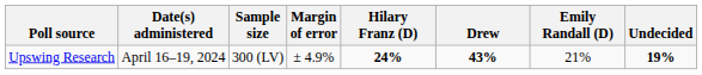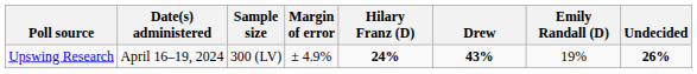 <table class="wikitable" style="font-size:90%;text-align:center;">
 <tr valign=bottom>
 <th>Poll source</th>
 <th>Date(s)<br>administered</th>
 <th>Sample<br>size</th>
 <th>Margin<br>of error</th>
 <th style="width:90px;">Hilary<br>Franz (D)</th>
 <th style="width:90px;">Drew<br></th>
 <th style="width:90px;">Emily<br>Randall (D)</th>
 <th>Undecided</th>
 </tr>
 <tr>
 <td style="text-align:left;"><a href='#'>Upswing Research</a></td>
 <td>April 16–19, 2024</td>
 <td>300 (LV)</td>
 <td>± 4.9%</td>
 <td><strong>24%</strong></td>
 <td><strong>43%</strong></td>
-<td>21%</td>
-<td><strong>19%</strong></td>
+<td>19%</td>
+<td><strong>26%</strong></td>
 </tr>
 </table>
